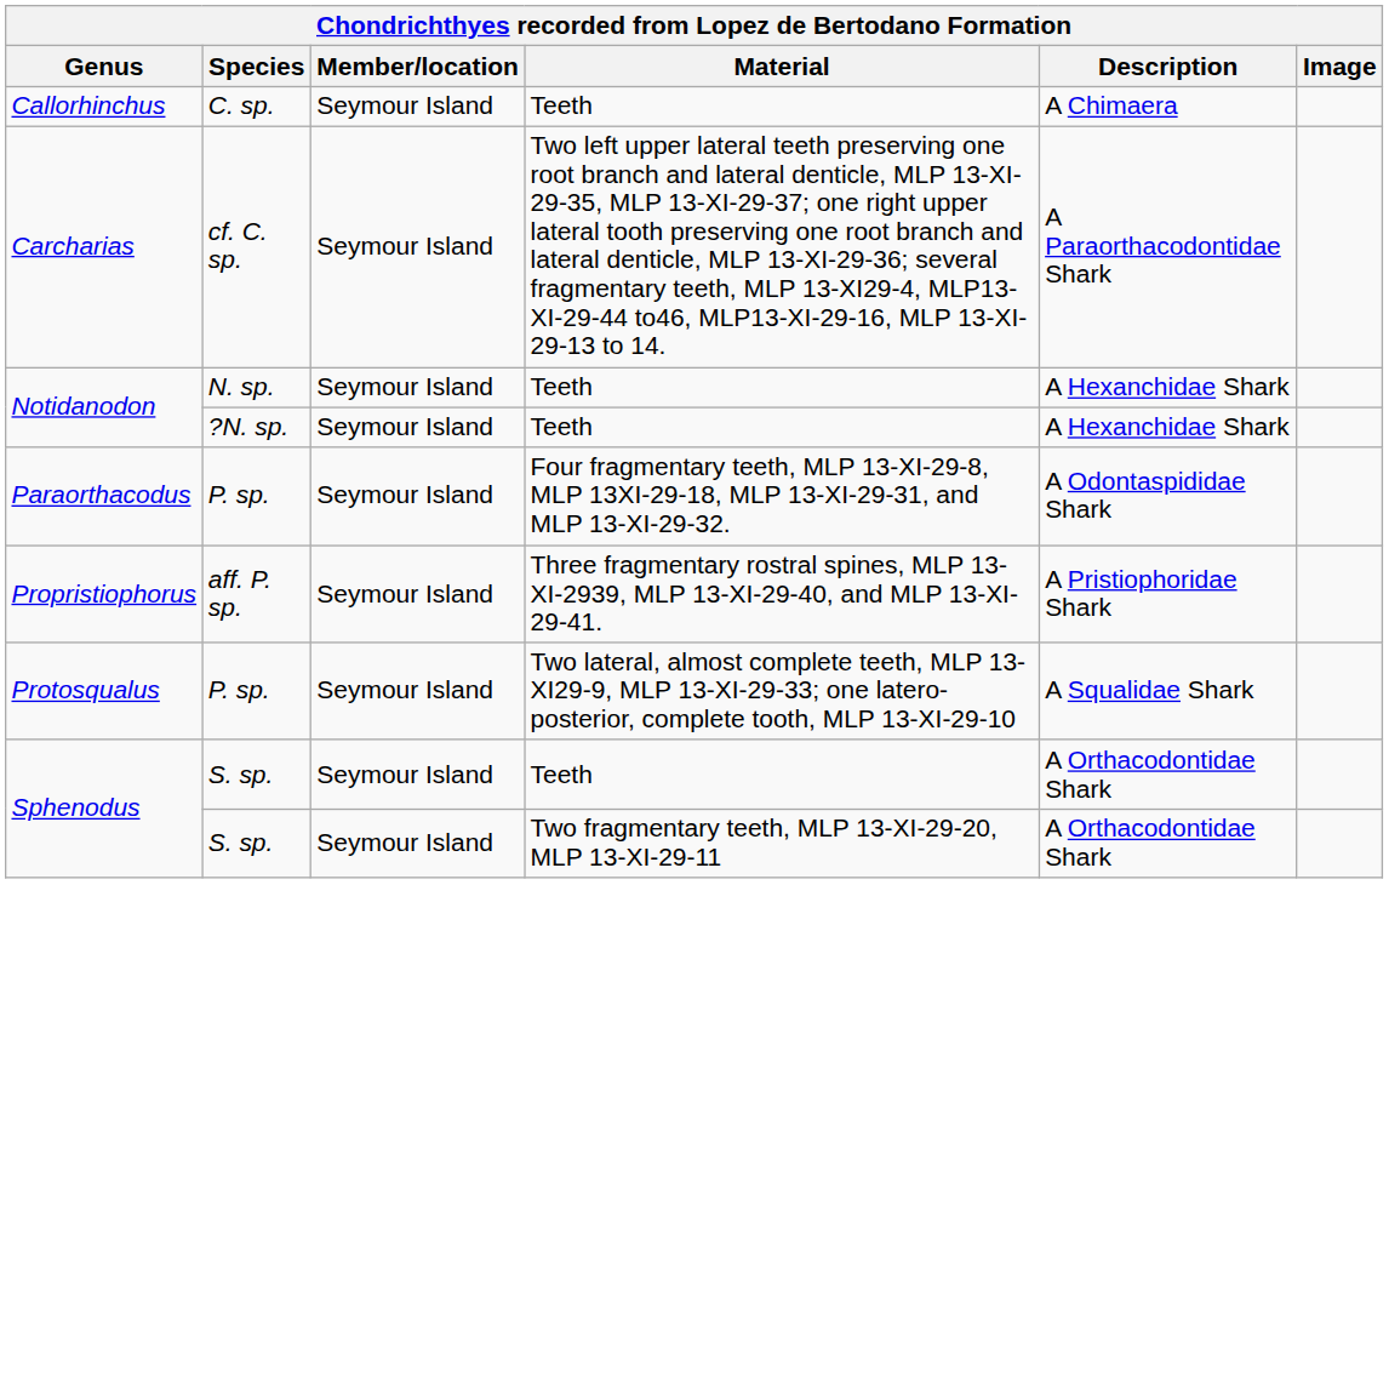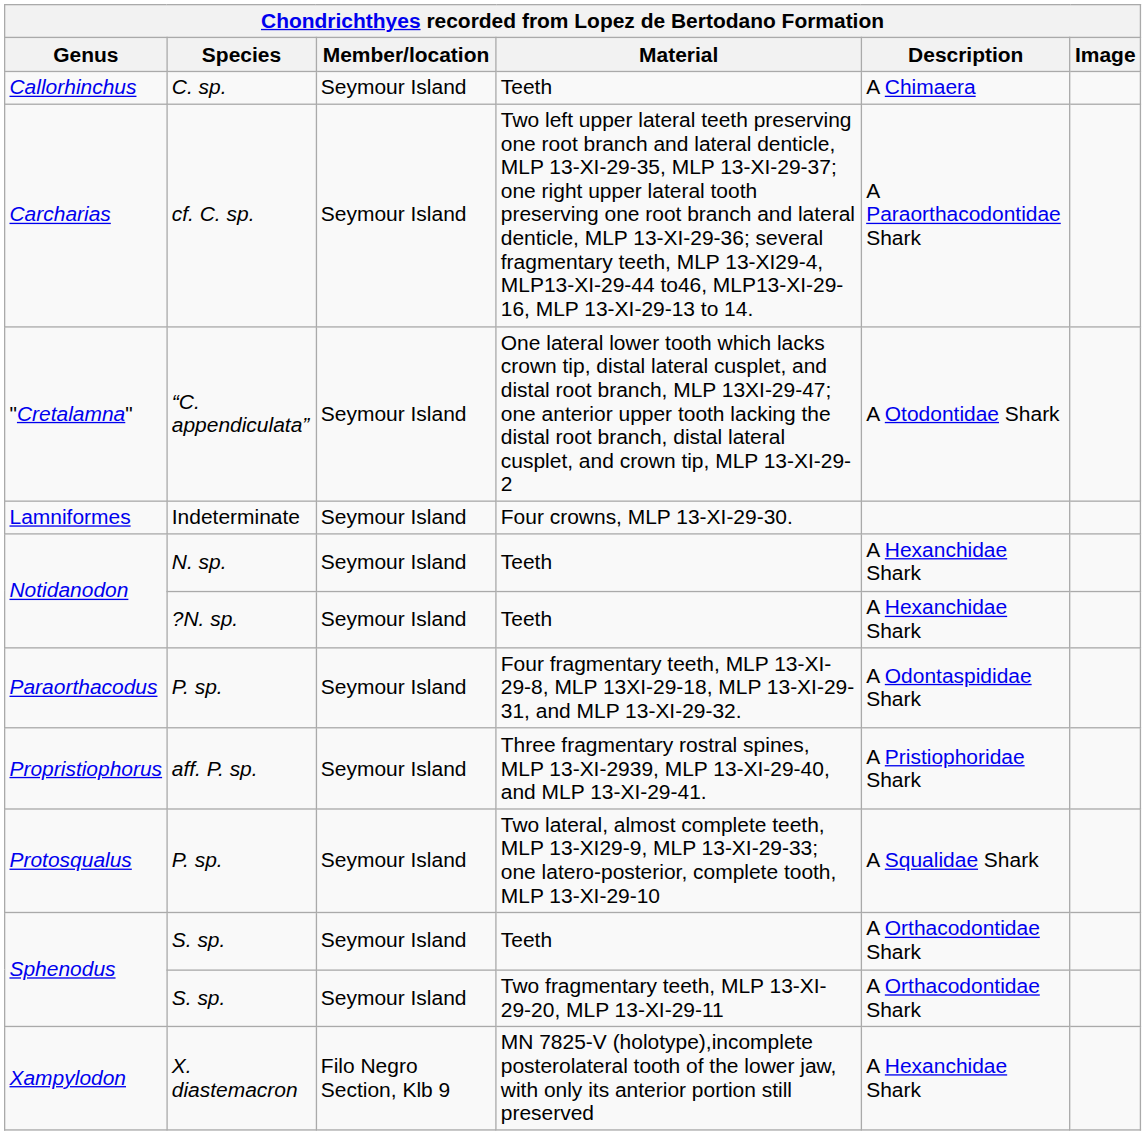 <table class="wikitable" align="center">
 <tr>
 <th colspan="6" align="center"><a href='#'>Chondrichthyes</a> recorded from Lopez de Bertodano Formation</th>
 </tr>
 <tr>
 <th>Genus</th>
 <th>Species</th>
 <th>Member/location</th>
 <th>Material</th>
 <th>Description</th>
 <th>Image</th>
 </tr>
 <tr>
 <td><em><a href='#'>Callorhinchus</a></em></td>
 <td><em>C. sp.</em> </td>
 <td>Seymour Island</td>
 <td>Teeth</td>
 <td>A <a href='#'>Chimaera</a></td>
 <td></td>
 </tr>
 <tr>
 <td><em><a href='#'>Carcharias</a></em></td>
 <td><em>cf. C. sp.</em></td>
 <td>Seymour Island</td>
 <td>Two left upper lateral teeth preserving one root branch and lateral denticle, MLP 13-XI-29-35, MLP 13-XI-29-37; one right upper lateral tooth preserving one root branch and lateral denticle, MLP 13-XI-29-36; several fragmentary teeth, MLP 13-XI29-4, MLP13-XI-29-44 to46, MLP13-XI-29-16, MLP 13-XI-29-13 to 14.</td>
 <td>A <a href='#'>Paraorthacodontidae</a> Shark</td>
+<td></td>
+</tr>
+<tr>
+<td>"<em><a href='#'>Cretalamna</a></em>"</td>
+<td><em>“C. appendiculata”</em></td>
+<td>Seymour Island</td>
+<td>One lateral lower tooth which lacks crown tip, distal lateral cusplet, and distal root branch, MLP 13XI-29-47; one anterior upper tooth lacking the distal root branch, distal lateral cusplet, and crown tip, MLP 13-XI-29-2</td>
+<td>A <a href='#'>Otodontidae</a> Shark</td>
+<td></td>
+</tr>
+<tr>
+<td><a href='#'>Lamniformes</a></td>
+<td>Indeterminate</td>
+<td>Seymour Island</td>
+<td>Four crowns, MLP 13-XI-29-30.</td>
+<td></td>
 <td></td>
 </tr>
 <tr>
 <td rowspan="2"><em><a href='#'>Notidanodon</a></em></td>
 <td><em>N. sp.</em></td>
 <td>Seymour Island</td>
 <td>Teeth</td>
 <td>A <a href='#'>Hexanchidae</a> Shark</td>
 <td></td>
 </tr>
 <tr>
 <td><em>?N. sp.</em></td>
 <td>Seymour Island</td>
 <td>Teeth</td>
 <td>A <a href='#'>Hexanchidae</a> Shark</td>
 <td></td>
 </tr>
 <tr>
 <td><em><a href='#'>Paraorthacodus</a></em></td>
 <td><em>P. sp.</em></td>
 <td>Seymour Island</td>
 <td>Four fragmentary teeth, MLP 13-XI-29-8, MLP 13XI-29-18, MLP 13-XI-29-31, and MLP 13-XI-29-32.</td>
 <td>A <a href='#'>Odontaspididae</a> Shark</td>
 <td></td>
 </tr>
 <tr>
 <td><em><a href='#'>Propristiophorus</a></em></td>
 <td><em>aff. P. sp.</em></td>
 <td>Seymour Island</td>
 <td>Three fragmentary rostral spines, MLP 13-XI-2939, MLP 13-XI-29-40, and MLP 13-XI-29-41.</td>
 <td>A <a href='#'>Pristiophoridae</a> Shark</td>
 <td></td>
 </tr>
 <tr>
 <td><em><a href='#'>Protosqualus</a></em></td>
 <td><em>P. sp.</em></td>
 <td>Seymour Island</td>
 <td>Two lateral, almost complete teeth, MLP 13-XI29-9, MLP 13-XI-29-33; one latero-posterior, complete tooth, MLP 13-XI-29-10</td>
 <td>A <a href='#'>Squalidae</a> Shark</td>
 <td></td>
 </tr>
 <tr>
 <td rowspan="2"><em><a href='#'>Sphenodus</a></em></td>
 <td><em>S. sp.</em></td>
 <td>Seymour Island</td>
 <td>Teeth</td>
 <td>A <a href='#'>Orthacodontidae</a> Shark</td>
 <td></td>
 </tr>
 <tr>
 <td><em>S. sp.</em></td>
 <td>Seymour Island</td>
 <td>Two fragmentary teeth, MLP 13-XI-29-20, MLP 13-XI-29-11</td>
 <td>A <a href='#'>Orthacodontidae</a> Shark</td>
 <td></td>
 </tr>
+<tr>
+<td><em><a href='#'>Xampylodon</a></em></td>
+<td><em>X. diastemacron</em></td>
+<td>Filo Negro Section, Klb 9</td>
+<td>MN 7825-V (holotype),incomplete posterolateral tooth of the lower jaw, with only its anterior portion still preserved</td>
+<td>A <a href='#'>Hexanchidae</a> Shark</td>
+<td></td>
+</tr>
 </table>
